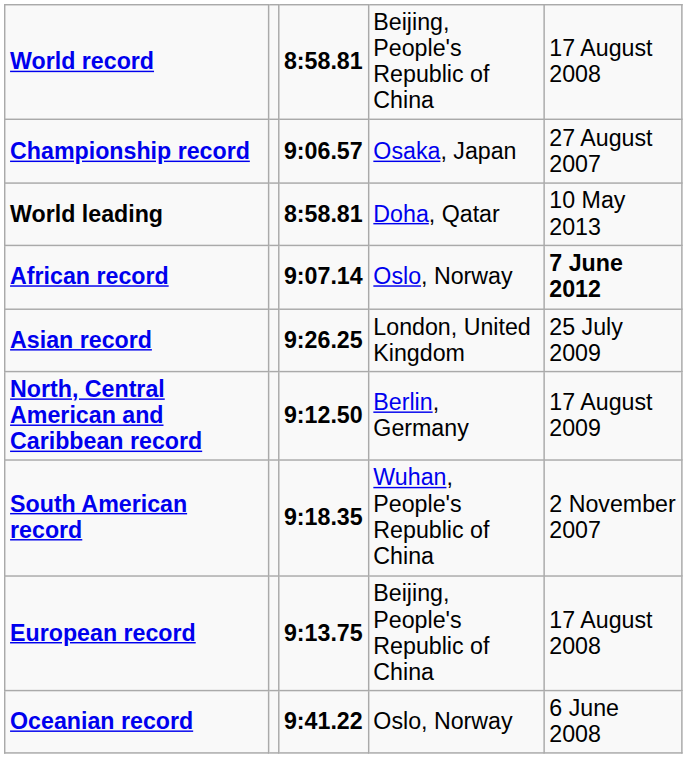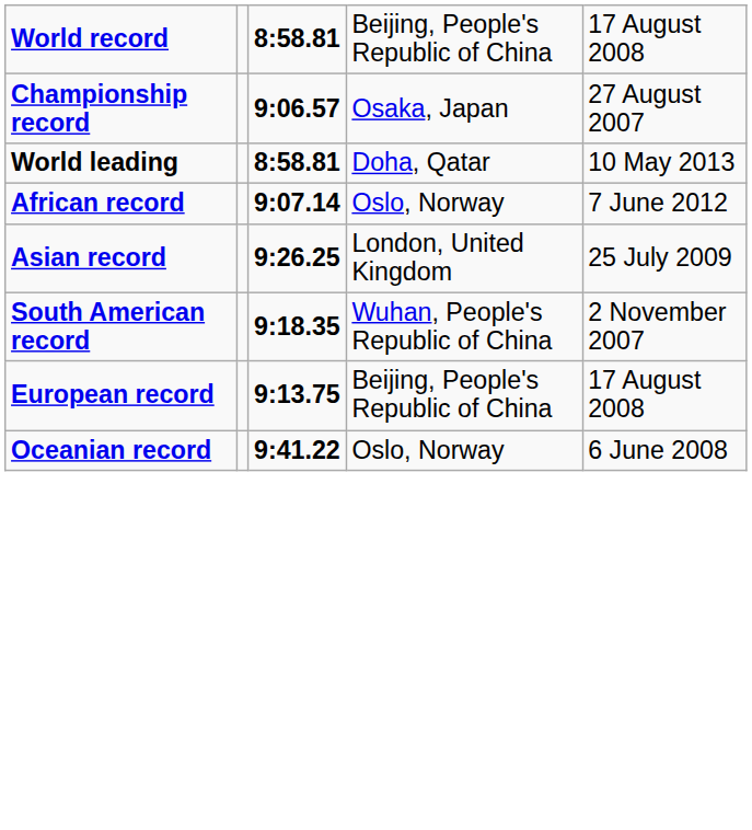 <table class="wikitable" width=75%>
 <tr>
 <td><strong><a href='#'>World record</a></strong></td>
 <td></td>
 <td><strong>8:58.81</strong></td>
 <td>Beijing, People's Republic of China</td>
 <td>17 August 2008</td>
 </tr>
 <tr>
 <td><strong><a href='#'>Championship record</a></strong></td>
 <td></td>
 <td><strong>9:06.57</strong></td>
 <td><a href='#'>Osaka</a>, Japan</td>
 <td>27 August 2007</td>
 </tr>
 <tr>
 <td><strong>World leading</strong></td>
 <td></td>
 <td><strong>8:58.81</strong></td>
 <td><a href='#'>Doha</a>, Qatar</td>
 <td>10 May 2013</td>
 </tr>
 <tr>
 <td><strong><a href='#'>African record</a></strong></td>
 <td></td>
 <td><strong>9:07.14</strong></td>
 <td><a href='#'>Oslo</a>, Norway</td>
-<td><strong>7 June 2012</strong></td>
+<td>7 June 2012</td>
 </tr>
 <tr>
 <td><strong><a href='#'>Asian record</a></strong></td>
 <td></td>
 <td><strong>9:26.25</strong></td>
 <td>London, United Kingdom</td>
 <td>25 July 2009</td>
-</tr>
-<tr>
-<td><strong><a href='#'>North, Central American and Caribbean record</a></strong></td>
-<td></td>
-<td><strong>9:12.50</strong></td>
-<td><a href='#'>Berlin</a>, Germany</td>
-<td>17 August 2009</td>
 </tr>
 <tr>
 <td><strong><a href='#'>South American record</a></strong></td>
 <td></td>
 <td><strong>9:18.35</strong></td>
 <td><a href='#'>Wuhan</a>, People's Republic of China</td>
 <td>2 November 2007</td>
 </tr>
 <tr>
 <td><strong><a href='#'>European record</a></strong></td>
 <td></td>
 <td><strong>9:13.75</strong></td>
 <td>Beijing, People's Republic of China</td>
 <td>17 August 2008</td>
 </tr>
 <tr>
 <td><strong><a href='#'>Oceanian record</a></strong></td>
 <td></td>
 <td><strong>9:41.22</strong></td>
 <td>Oslo, Norway</td>
 <td>6 June 2008</td>
 </tr>
 </table>
